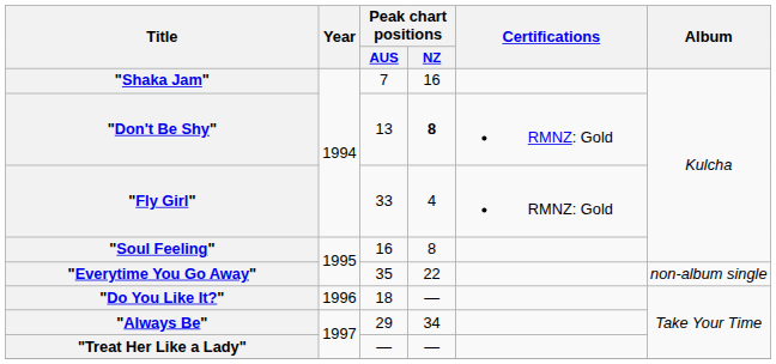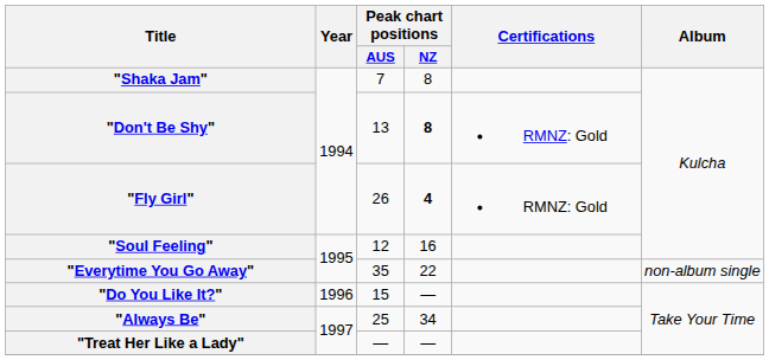 <table style="text-align:center;" class="wikitable plainrowheaders" border="1">
 <tr>
 <th scope="col" rowspan="2" style="width:20em;">Title</th>
 <th scope="col" rowspan="2">Year</th>
 <th scope="col" colspan="2">Peak chart positions</th>
 <th scope="col" rowspan="2" style="width:12em;"><a href='#'>Certifications</a></th>
 <th scope="col" rowspan="2">Album</th>
 </tr>
 <tr>
 <th scope="col" style="width:3em;font-size:90%;"><a href='#'>AUS</a><br></th>
 <th scope="col" style="width:3em;font-size:90%;"><a href='#'>NZ</a><br></th>
 </tr>
 <tr>
 <th scope="row">"<a href='#'>Shaka Jam</a>"</th>
 <td rowspan="3">1994</td>
 <td>7</td>
-<td>16</td>
+<td>8</td>
 <td></td>
 <td rowspan="4"><em>Kulcha</em></td>
 </tr>
 <tr>
 <th scope="row">"<a href='#'>Don't Be Shy</a>"</th>
 <td>13</td>
 <td><strong>8</strong></td>
 <td><br><ul><li><a href='#'>RMNZ</a>: Gold</li></ul></td>
 </tr>
 <tr>
 <th scope="row">"<a href='#'>Fly Girl</a>"</th>
-<td>33</td>
-<td>4</td>
+<td>26</td>
+<td><strong>4</strong></td>
 <td><br><ul><li>RMNZ: Gold</li></ul></td>
 </tr>
 <tr>
 <th scope="row">"<a href='#'>Soul Feeling</a>"</th>
 <td rowspan="2">1995</td>
+<td>12</td>
 <td>16</td>
-<td>8</td>
 <td></td>
 </tr>
 <tr>
 <th scope="row">"<a href='#'>Everytime You Go Away</a>"</th>
 <td>35</td>
 <td>22</td>
 <td></td>
 <td rowspan="1"><em>non-album single</em></td>
 </tr>
 <tr>
 <th scope="row">"<a href='#'>Do You Like It?</a>"</th>
 <td rowspan="1">1996</td>
-<td>18</td>
+<td>15</td>
 <td>—</td>
 <td></td>
 <td rowspan="3"><em>Take Your Time</em></td>
 </tr>
 <tr>
 <th scope="row">"<a href='#'>Always Be</a>"</th>
 <td rowspan="2">1997</td>
-<td>29</td>
+<td>25</td>
 <td>34</td>
 <td></td>
 </tr>
 <tr>
 <th scope="row">"Treat Her Like a Lady"</th>
 <td>—</td>
 <td>—</td>
 <td></td>
 </tr>
 <tr>
 </tr>
 </table>
